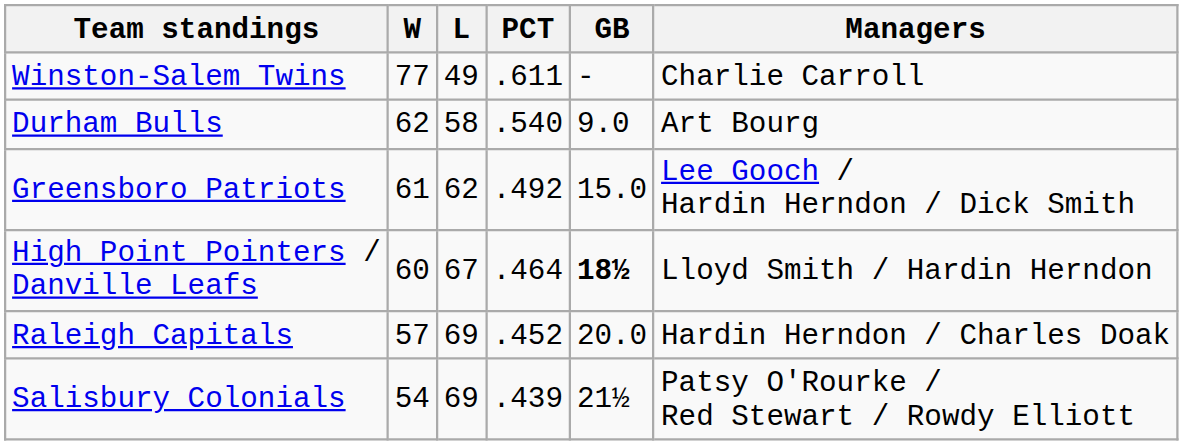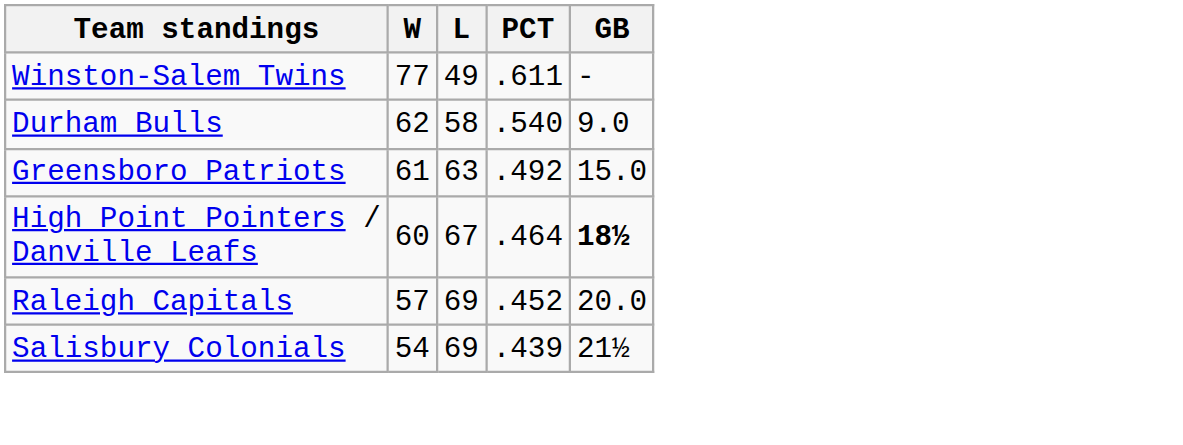 <table class="wikitable">
 <tr>
 <th>Team standings</th>
 <th>W</th>
 <th>L</th>
 <th>PCT</th>
 <th>GB</th>
-<th>Managers</th>
 </tr>
 <tr>
 <td><a href='#'>Winston-Salem Twins</a></td>
 <td>77</td>
 <td>49</td>
 <td>.611</td>
 <td>-</td>
-<td>Charlie Carroll</td>
 </tr>
 <tr>
 <td><a href='#'>Durham Bulls</a></td>
 <td>62</td>
 <td>58</td>
 <td>.540</td>
 <td>9.0</td>
-<td>Art Bourg</td>
 </tr>
 <tr>
 <td><a href='#'>Greensboro Patriots</a></td>
 <td>61</td>
-<td>62</td>
+<td>63</td>
 <td>.492</td>
 <td>15.0</td>
-<td><a href='#'>Lee Gooch</a> /<br> Hardin Herndon / Dick Smith</td>
 </tr>
 <tr>
 <td><a href='#'>High Point Pointers</a> /<br> <a href='#'>Danville Leafs</a></td>
 <td>60</td>
 <td>67</td>
 <td>.464</td>
 <td><strong>18½</strong></td>
-<td>Lloyd Smith / Hardin Herndon</td>
 </tr>
 <tr>
 <td><a href='#'>Raleigh Capitals</a></td>
 <td>57</td>
 <td>69</td>
 <td>.452</td>
 <td>20.0</td>
-<td>Hardin Herndon / Charles Doak</td>
 </tr>
 <tr>
 <td><a href='#'>Salisbury Colonials</a></td>
 <td>54</td>
 <td>69</td>
 <td>.439</td>
 <td>21½</td>
-<td>Patsy O'Rourke /<br> Red Stewart / Rowdy Elliott</td>
 </tr>
 </table>
